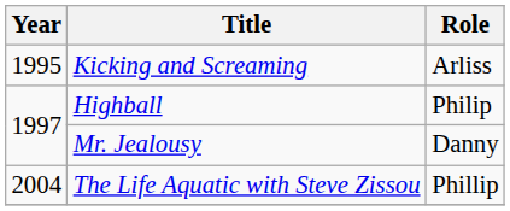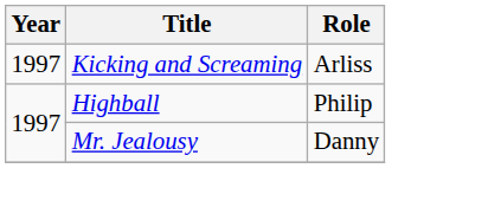 <table class="wikitable">
 <tr>
 <th>Year</th>
 <th>Title</th>
 <th>Role</th>
 </tr>
 <tr>
-<td>1995</td>
+<td>1997</td>
 <td><em><a href='#'>Kicking and Screaming</a></em></td>
 <td>Arliss</td>
 </tr>
 <tr>
 <td rowspan=2>1997</td>
 <td><em><a href='#'>Highball</a></em></td>
 <td>Philip</td>
 </tr>
 <tr>
 <td><em><a href='#'>Mr. Jealousy</a></em></td>
 <td>Danny</td>
 </tr>
 <tr>
-<td>2004</td>
-<td><em><a href='#'>The Life Aquatic with Steve Zissou</a></em></td>
-<td>Phillip</td>
-</tr>
-<tr>
 </tr>
 </table>
